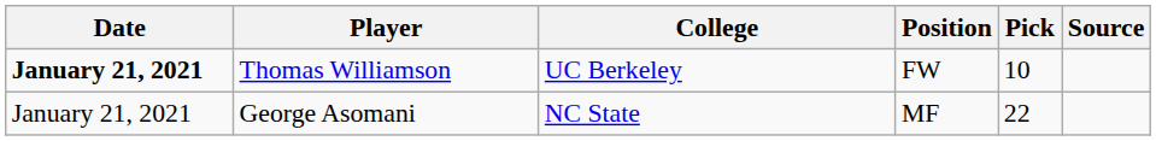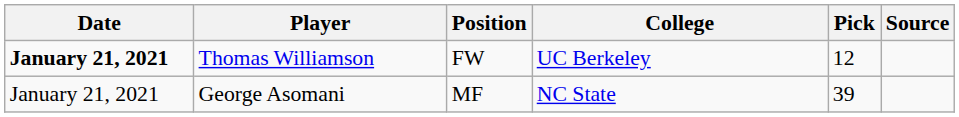 <table class="wikitable" style="text-align:left; font-size:95%;">
 <tr>
 <th style="background:; width:125px;">Date</th>
 <th style="background:; width:170px;">Player</th>
+<th style="background:; width:50px;">Position</th>
 <th style="background:; width:200px;">College</th>
-<th style="background:; width:50px;">Position</th>
 <th style="background:; width:30px;">Pick</th>
 <th style="background:; width:30px;">Source</th>
 </tr>
 <tr>
 <td><strong>January 21, 2021</strong></td>
 <td> <a href='#'>Thomas Williamson</a></td>
+<td>FW</td>
 <td><a href='#'>UC Berkeley</a></td>
-<td>FW</td>
-<td>10</td>
+<td>12</td>
 <td align=center></td>
 </tr>
 <tr>
 <td>January 21, 2021</td>
 <td> George Asomani</td>
+<td>MF</td>
 <td><a href='#'>NC State</a></td>
-<td>MF</td>
-<td>22</td>
+<td>39</td>
 <td align=center></td>
 </tr>
 </table>
